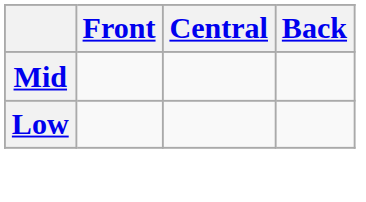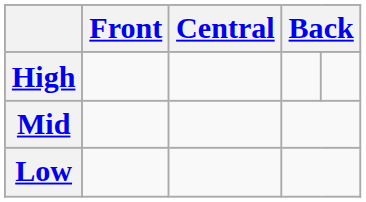 <table class="wikitable" style="text-align:center;">
 <tr>
 <th></th>
 <th><a href='#'>Front</a></th>
 <th><a href='#'>Central</a></th>
 <th colspan="2"><a href='#'>Back</a></th>
+</tr>
+<tr>
+<th><a href='#'>High</a></th>
+<td></td>
+<td></td>
+<td></td>
+<td></td>
 </tr>
 <tr>
 <th><a href='#'>Mid</a></th>
 <td></td>
 <td></td>
 <td colspan="2"></td>
 </tr>
 <tr>
 <th><a href='#'>Low</a></th>
 <td></td>
 <td></td>
 <td colspan="2"></td>
 </tr>
 </table>
